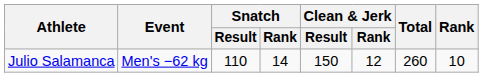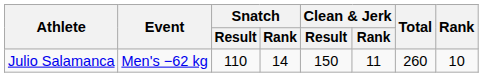 <table class="wikitable" style="font-size:90%">
 <tr>
 <th rowspan="2">Athlete</th>
 <th rowspan="2">Event</th>
 <th colspan="2">Snatch</th>
 <th colspan="2">Clean & Jerk</th>
 <th rowspan="2">Total</th>
 <th rowspan="2">Rank</th>
 </tr>
 <tr style="font-size:95%">
 <th>Result</th>
 <th>Rank</th>
 <th>Result</th>
 <th>Rank</th>
 </tr>
 <tr align=center>
 <td align=left><a href='#'>Julio Salamanca</a></td>
 <td align=left><a href='#'>Men's −62 kg</a></td>
 <td>110</td>
 <td>14</td>
 <td>150</td>
-<td>12</td>
+<td>11</td>
 <td>260</td>
 <td>10</td>
 </tr>
 </table>
